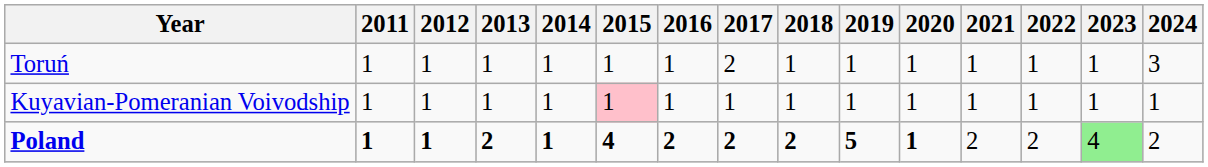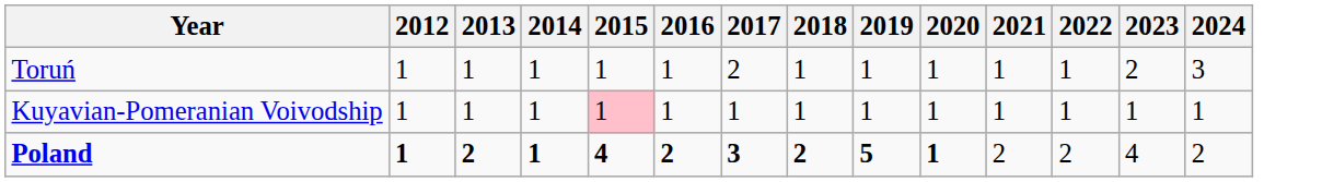 <table class="wikitable">
 <tr>
 <th>Year</th>
-<th>2011</th>
 <th>2012</th>
 <th>2013</th>
 <th>2014</th>
 <th>2015</th>
 <th>2016</th>
 <th>2017</th>
 <th>2018</th>
 <th>2019</th>
 <th>2020</th>
 <th>2021<br></th>
 <th>2022<br></th>
 <th>2023<br></th>
 <th>2024<br></th>
 </tr>
 <tr>
 <td><a href='#'>Toruń</a></td>
 <td>1</td>
 <td>1</td>
 <td>1</td>
 <td>1</td>
 <td>1</td>
-<td>1</td>
 <td>2</td>
 <td>1</td>
 <td>1</td>
 <td>1</td>
 <td>1</td>
 <td>1</td>
-<td>1</td>
+<td>2</td>
 <td>3</td>
 </tr>
 <tr>
 <td><a href='#'>Kuyavian-Pomeranian Voivodship</a></td>
-<td>1</td>
 <td>1</td>
 <td>1</td>
 <td>1</td>
 <td style="background: pink;">1</td>
 <td>1</td>
 <td>1</td>
 <td>1</td>
 <td>1</td>
 <td>1</td>
 <td>1</td>
 <td>1</td>
 <td>1</td>
 <td>1</td>
 </tr>
 <tr>
 <td><strong><a href='#'>Poland</a></strong></td>
 <td><strong>1</strong></td>
-<td><strong>1</strong></td>
 <td><strong>2</strong></td>
 <td><strong>1</strong></td>
 <td><strong>4</strong></td>
 <td><strong>2</strong></td>
-<td><strong>2</strong></td>
+<td><strong>3</strong></td>
 <td><strong>2</strong></td>
 <td><strong>5</strong></td>
 <td><strong>1</strong></td>
 <td>2</td>
 <td>2</td>
-<td style="background: lightgreen;">4</td>
+<td>4</td>
 <td>2</td>
 </tr>
 </table>
